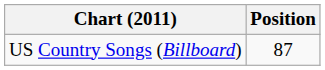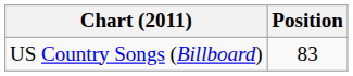 <table class="wikitable sortable">
 <tr>
 <th scope="col">Chart (2011)</th>
 <th scope="col">Position</th>
 </tr>
 <tr>
 <td>US <a href='#'>Country Songs</a> (<em><a href='#'>Billboard</a></em>)</td>
-<td align="center">87</td>
+<td align="center">83</td>
 </tr>
 </table>
